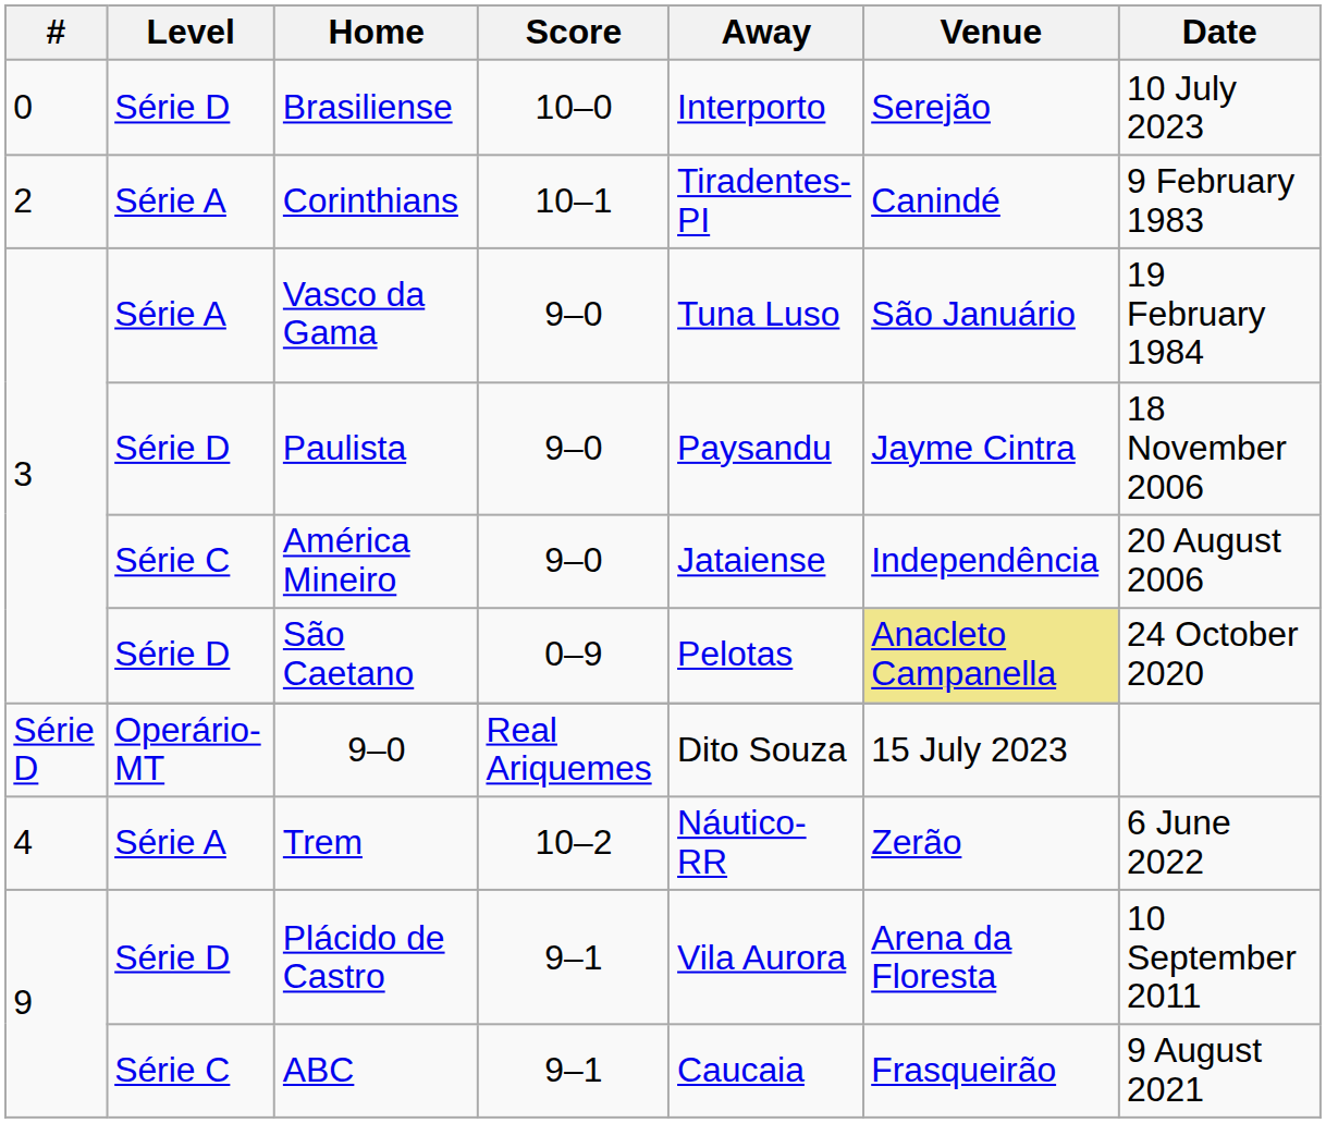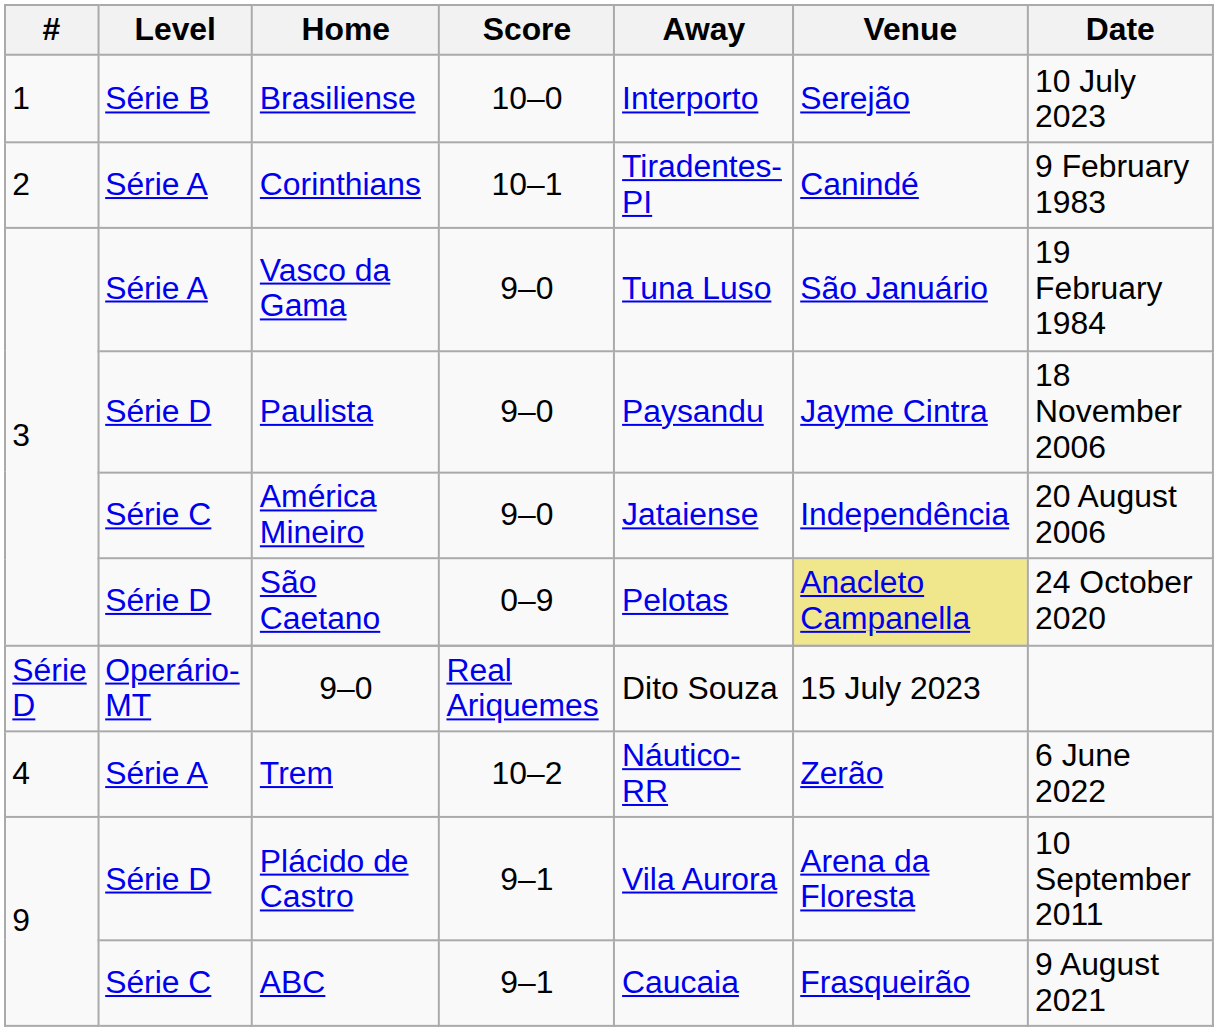 <table class="wikitable sortable">
 <tr>
 <th>#</th>
 <th>Level</th>
 <th>Home</th>
 <th>Score</th>
 <th>Away</th>
 <th>Venue</th>
 <th>Date</th>
 </tr>
 <tr>
-<td>0</td>
-<td><a href='#'>Série D</a></td>
+<td>1</td>
+<td><a href='#'>Série B</a></td>
 <td><a href='#'>Brasiliense</a></td>
 <td align=center>10–0</td>
 <td><a href='#'>Interporto</a></td>
 <td><a href='#'>Serejão</a></td>
 <td>10 July 2023</td>
 </tr>
 <tr>
 <td>2</td>
 <td><a href='#'>Série A</a></td>
 <td><a href='#'>Corinthians</a></td>
 <td align=center>10–1</td>
 <td><a href='#'>Tiradentes-PI</a></td>
 <td><a href='#'>Canindé</a></td>
 <td>9 February 1983</td>
 </tr>
 <tr>
 <td rowspan=5>3</td>
 <td><a href='#'>Série A</a></td>
 <td><a href='#'>Vasco da Gama</a></td>
 <td align=center>9–0</td>
 <td><a href='#'>Tuna Luso</a></td>
 <td><a href='#'>São Januário</a></td>
 <td>19 February 1984</td>
 </tr>
 <tr>
 <td><a href='#'>Série D</a></td>
 <td><a href='#'>Paulista</a></td>
 <td align=center>9–0</td>
 <td><a href='#'>Paysandu</a></td>
 <td><a href='#'>Jayme Cintra</a></td>
 <td>18 November 2006</td>
 </tr>
 <tr>
 <td><a href='#'>Série C</a></td>
 <td><a href='#'>América Mineiro</a></td>
 <td align=center>9–0</td>
 <td><a href='#'>Jataiense</a></td>
 <td><a href='#'>Independência</a></td>
 <td>20 August 2006</td>
 </tr>
 <tr>
 <td><a href='#'>Série D</a></td>
 <td><a href='#'>São Caetano</a></td>
 <td align=center>0–9</td>
 <td><a href='#'>Pelotas</a></td>
 <td style="background: khaki;"><a href='#'>Anacleto Campanella</a></td>
 <td>24 October 2020</td>
 </tr>
 <tr>
 </tr>
 <tr>
 <td><a href='#'>Série D</a></td>
 <td><a href='#'>Operário-MT</a></td>
 <td align=center>9–0</td>
 <td><a href='#'>Real Ariquemes</a></td>
 <td>Dito Souza</td>
 <td>15 July 2023</td>
 </tr>
 <tr>
 <td>4</td>
 <td><a href='#'>Série A</a></td>
 <td><a href='#'>Trem</a></td>
 <td align=center>10–2</td>
 <td><a href='#'>Náutico-RR</a></td>
 <td><a href='#'>Zerão</a></td>
 <td>6 June 2022</td>
 </tr>
 <tr>
 <td rowspan=2>9</td>
 <td><a href='#'>Série D</a></td>
 <td><a href='#'>Plácido de Castro</a></td>
 <td align=center>9–1</td>
 <td><a href='#'>Vila Aurora</a></td>
 <td><a href='#'>Arena da Floresta</a></td>
 <td>10 September 2011</td>
 </tr>
 <tr>
 <td><a href='#'>Série C</a></td>
 <td><a href='#'>ABC</a></td>
 <td align=center>9–1</td>
 <td><a href='#'>Caucaia</a></td>
 <td><a href='#'>Frasqueirão</a></td>
 <td>9 August 2021</td>
 </tr>
 </table>
